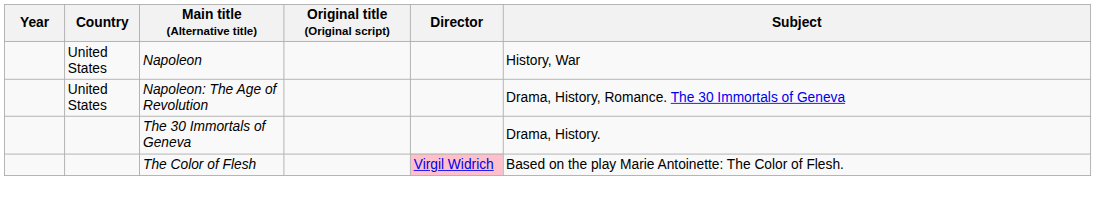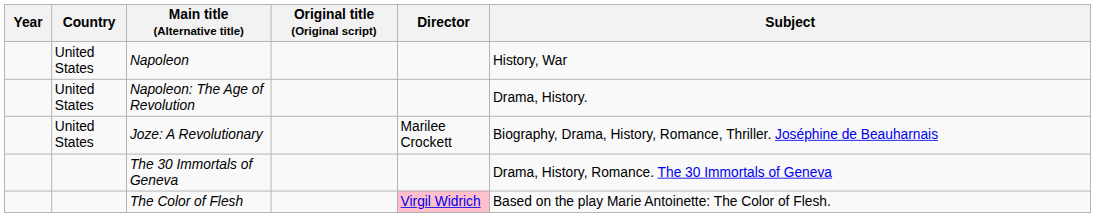 <table class="wikitable sortable" style="width:100%;">
 <tr>
 <th>Year</th>
 <th width= 80>Country</th>
 <th class="unsortable" style="width:160px;">Main title<br><small>(Alternative title)</small></th>
 <th class="unsortable" style="width:140px;">Original title<br><small>(Original script)</small></th>
 <th width=100>Director</th>
 <th class="unsortable">Subject</th>
 </tr>
 <tr>
 <td></td>
 <td>United States</td>
 <td><em>Napoleon</em></td>
 <td></td>
 <td></td>
 <td>History, War</td>
 </tr>
 <tr>
 <td></td>
 <td>United States</td>
 <td><em>Napoleon: The Age of Revolution</em></td>
 <td></td>
 <td></td>
-<td>Drama, History, Romance. <a href='#'>The 30 Immortals of Geneva</a></td>
+<td>Drama, History.</td>
+</tr>
+<tr>
+<td></td>
+<td>United States</td>
+<td><em>Joze: A Revolutionary</em></td>
+<td></td>
+<td>Marilee Crockett</td>
+<td>Biography, Drama, History, Romance, Thriller. <a href='#'>Joséphine de Beauharnais</a></td>
 </tr>
 <tr>
 <td></td>
 <td></td>
 <td><em>The 30 Immortals of Geneva</em></td>
 <td></td>
 <td></td>
-<td>Drama, History.</td>
+<td>Drama, History, Romance. <a href='#'>The 30 Immortals of Geneva</a></td>
 </tr>
 <tr>
 <td></td>
 <td></td>
 <td><em>The Color of Flesh</em></td>
 <td></td>
 <td style="background: pink;"><a href='#'>Virgil Widrich</a></td>
 <td>Based on the play Marie Antoinette: The Color of Flesh.</td>
 </tr>
 </table>
